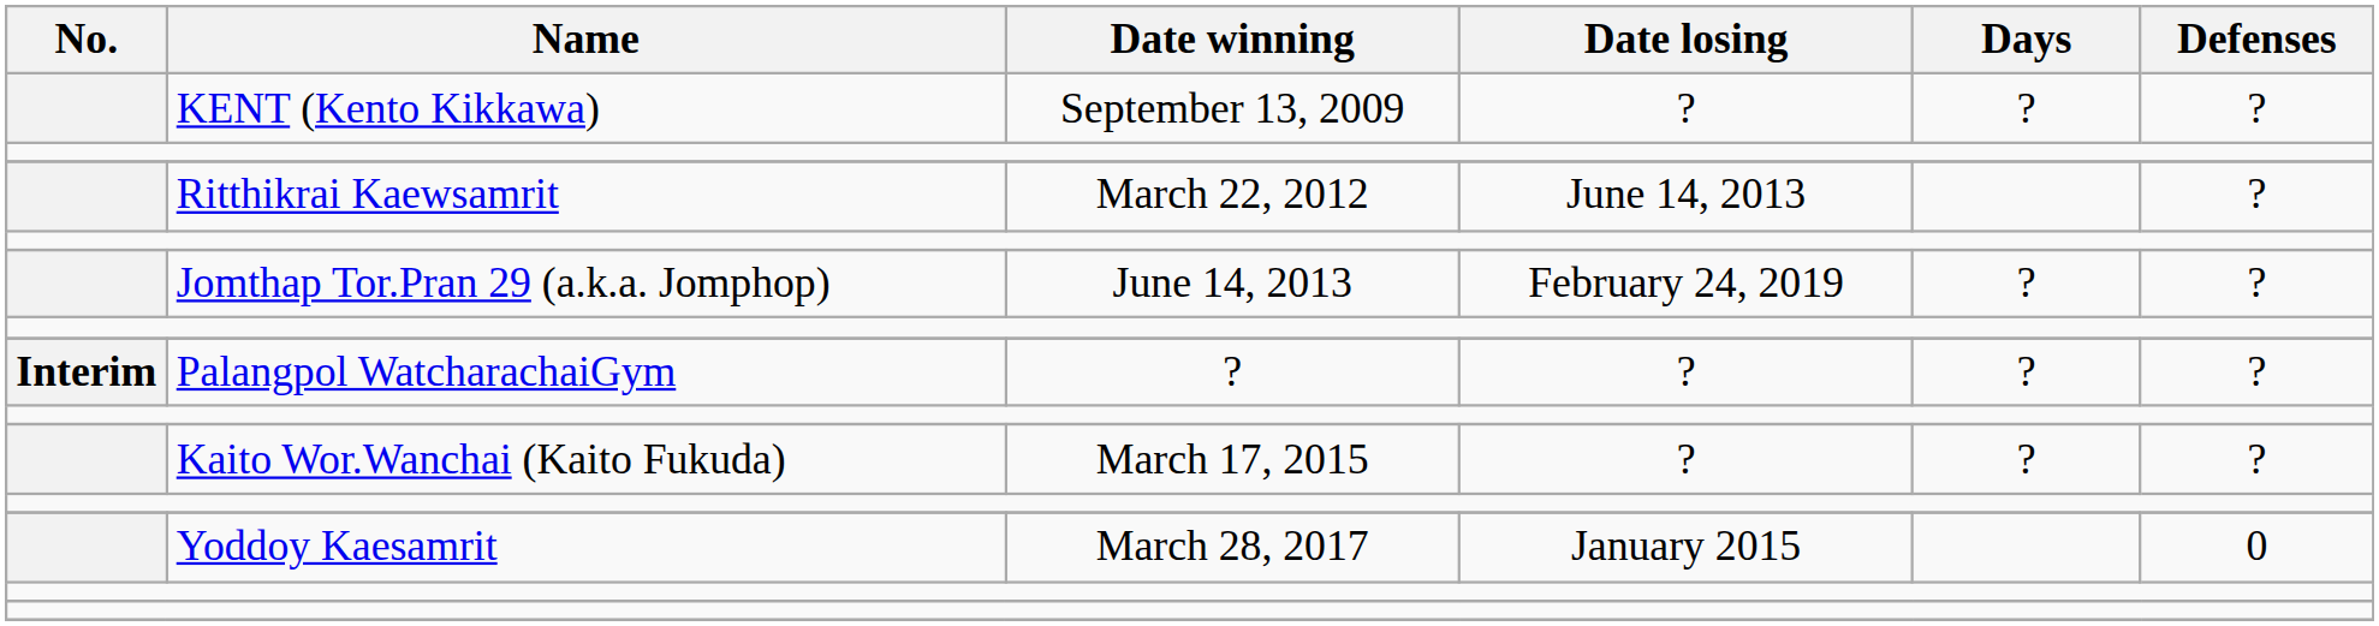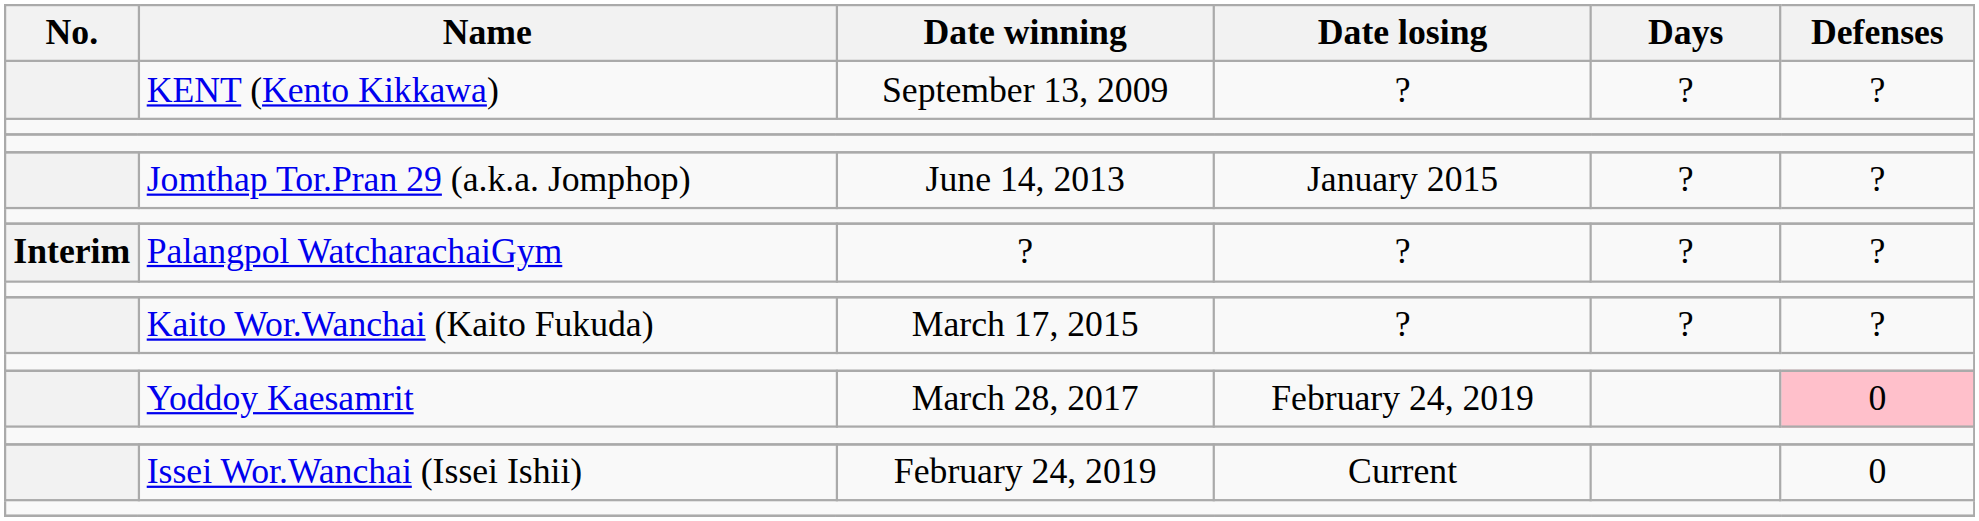 <table class="wikitable" width=100%>
 <tr>
 <th style="width:1%;">No.</th>
 <th style="width:37%;">Name</th>
 <th style="width:20%;">Date winning</th>
 <th style="width:20%;">Date losing</th>
 <th data-sort-type="number" style="width:10%;">Days</th>
 <th data-sort-type="number" style="width:10%;">Defenses</th>
 </tr>
 <tr align=center>
 <th></th>
 <td align=left> <a href='#'>KENT</a> (<a href='#'>Kento Kikkawa</a>)</td>
 <td>September 13, 2009</td>
 <td>?</td>
 <td>?</td>
 <td>?</td>
 </tr>
 <tr>
 <td colspan="6"></td>
 </tr>
 <tr>
 </tr>
-<tr align=center>
-<th></th>
-<td align=left> <a href='#'>Ritthikrai Kaewsamrit</a></td>
-<td>March 22, 2012</td>
-<td>June 14, 2013</td>
-<td></td>
-<td>?</td>
-</tr>
 <tr>
 <td colspan="6"></td>
 </tr>
 <tr>
 </tr>
 <tr align=center>
 <th></th>
 <td align=left> <a href='#'>Jomthap Tor.Pran 29</a> (a.k.a. Jomphop)</td>
 <td>June 14, 2013</td>
-<td>February 24, 2019</td>
+<td>January 2015</td>
 <td>?</td>
 <td>?</td>
 </tr>
 <tr>
 <td colspan="6"></td>
 </tr>
 <tr>
 </tr>
 <tr align=center>
 <th>Interim</th>
 <td align=left> <a href='#'>Palangpol WatcharachaiGym</a></td>
 <td>?</td>
 <td>?</td>
 <td>?</td>
 <td>?</td>
 </tr>
 <tr>
 <td colspan="6"></td>
 </tr>
 <tr>
 </tr>
 <tr align=center>
 <th></th>
 <td align=left> <a href='#'>Kaito Wor.Wanchai</a> (Kaito Fukuda)</td>
 <td>March 17, 2015</td>
 <td>?</td>
 <td>?</td>
 <td>?</td>
 </tr>
 <tr>
 <td colspan="6"></td>
 </tr>
 <tr>
 </tr>
 <tr align=center>
 <th></th>
 <td align=left> <a href='#'>Yoddoy Kaesamrit</a></td>
 <td>March 28, 2017</td>
-<td>January 2015</td>
+<td>February 24, 2019</td>
+<td></td>
+<td style="background: pink;">0</td>
+</tr>
+<tr>
+<td colspan="6"></td>
+</tr>
+<tr>
+</tr>
+<tr align=center>
+<th></th>
+<td align=left> <a href='#'>Issei Wor.Wanchai</a> (Issei Ishii)</td>
+<td>February 24, 2019</td>
+<td>Current</td>
 <td></td>
 <td>0</td>
 </tr>
 <tr>
 <td colspan="6"></td>
 </tr>
 <tr>
 </tr>
-<tr>
-<td colspan="6"></td>
-</tr>
-<tr>
-</tr>
 </table>
